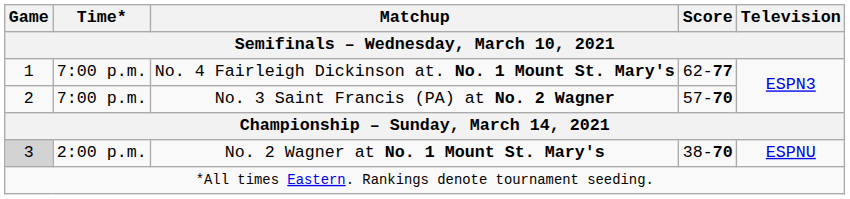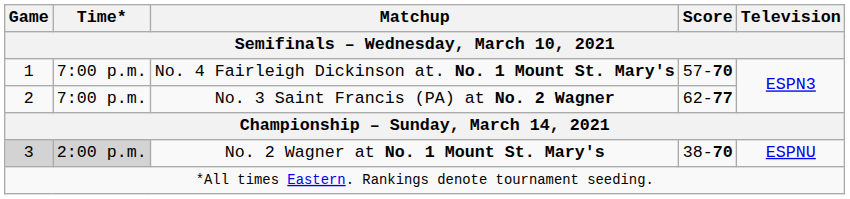 <table class="wikitable" style="font-size: 95%; text-align:center">
 <tr>
 <th>Game</th>
 <th>Time*</th>
 <th>Matchup</th>
 <th>Score</th>
 <th>Television</th>
 </tr>
 <tr>
 <th colspan="6">Semifinals – Wednesday, March 10, 2021</th>
 </tr>
 <tr>
 <td>1</td>
 <td>7:00 p.m.</td>
 <td>No. 4 Fairleigh Dickinson at. <strong>No. 1 Mount St. Mary's</strong></td>
-<td>62-<strong>77</strong></td>
+<td>57-<strong>70</strong></td>
 <td rowspan="2"><a href='#'>ESPN3</a></td>
 </tr>
 <tr>
 <td>2</td>
 <td>7:00 p.m.</td>
 <td>No. 3 Saint Francis (PA) at <strong>No. 2 Wagner</strong></td>
-<td>57-<strong>70</strong></td>
+<td>62-<strong>77</strong></td>
 </tr>
 <tr>
 <th colspan="6">Championship – Sunday, March 14, 2021</th>
 </tr>
 <tr>
 <td style="background: lightgrey;">3</td>
-<td>2:00 p.m.</td>
+<td style="background: lightgrey;">2:00 p.m.</td>
 <td>No. 2 Wagner at <strong>No. 1 Mount St. Mary's</strong></td>
 <td>38-<strong>70</strong></td>
 <td><a href='#'>ESPNU</a></td>
 </tr>
 <tr>
 <td colspan="6"><small>*All times <a href='#'>Eastern</a>. Rankings denote tournament seeding.</small></td>
 </tr>
 </table>
